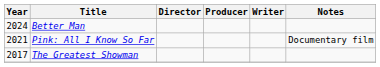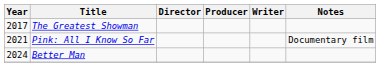 <table class="wikitable">
 <tr>
 <th>Year</th>
 <th>Title</th>
 <th>Director</th>
 <th>Producer</th>
 <th>Writer</th>
 <th>Notes</th>
 </tr>
 <tr>
-<td>2024</td>
-<td><em><a href='#'>Better Man</a></em></td>
+<td>2017</td>
+<td><em><a href='#'>The Greatest Showman</a></em></td>
 <td></td>
 <td></td>
 <td></td>
 <td></td>
 </tr>
 <tr>
 <td>2021</td>
 <td><em><a href='#'>Pink: All I Know So Far</a></em></td>
 <td></td>
 <td></td>
 <td></td>
 <td>Documentary film</td>
 </tr>
 <tr>
-<td>2017</td>
-<td><em><a href='#'>The Greatest Showman</a></em></td>
+<td>2024</td>
+<td><em><a href='#'>Better Man</a></em></td>
 <td></td>
 <td></td>
 <td></td>
 <td></td>
 </tr>
 <tr>
 </tr>
 </table>
